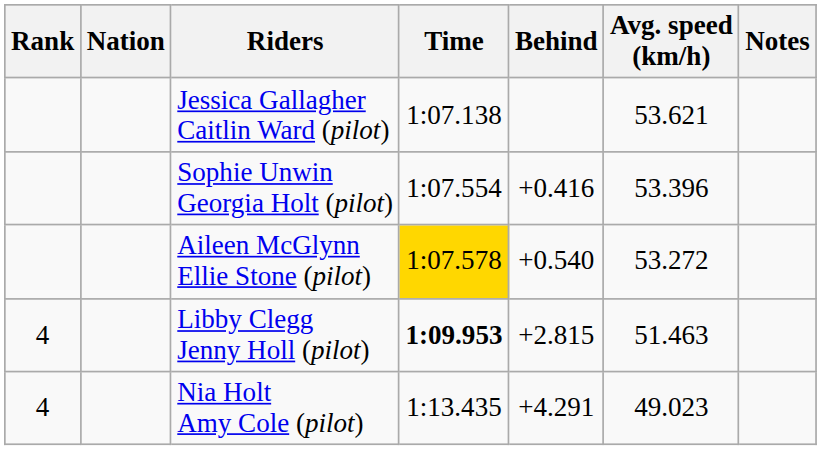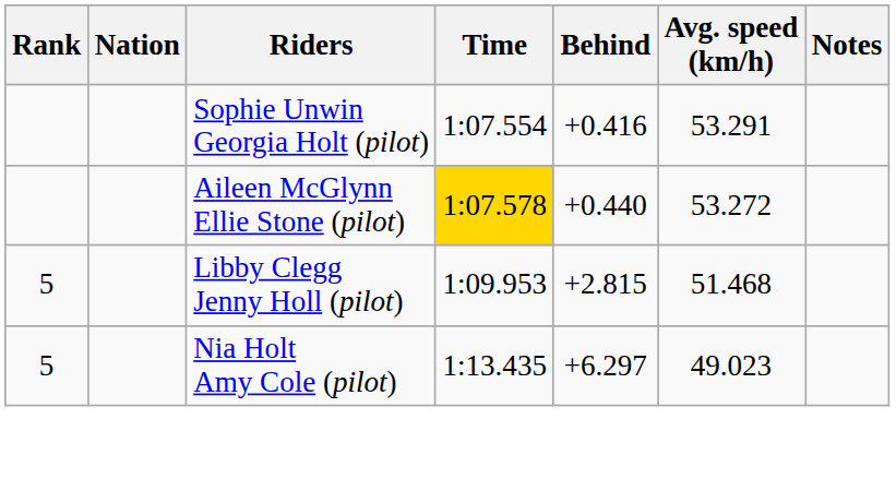 <table class="wikitable sortable" style="text-align:center">
 <tr>
 <th>Rank</th>
 <th>Nation</th>
 <th>Riders</th>
 <th>Time</th>
 <th>Behind</th>
 <th>Avg. speed<br>(km/h)</th>
 <th>Notes</th>
 </tr>
 <tr>
 <td></td>
 <td align=left></td>
-<td align="left"><a href='#'>Jessica Gallagher</a><br><a href='#'>Caitlin Ward</a> (<em>pilot</em>)</td>
-<td>1:07.138</td>
-<td></td>
-<td>53.621</td>
-<td></td>
-</tr>
-<tr>
-<td></td>
-<td align=left></td>
 <td align="left"><a href='#'>Sophie Unwin</a><br><a href='#'>Georgia Holt</a> (<em>pilot</em>)</td>
 <td>1:07.554</td>
 <td>+0.416</td>
-<td>53.396</td>
+<td>53.291</td>
 <td></td>
 </tr>
 <tr>
 <td></td>
 <td align=left></td>
 <td align="left"><a href='#'>Aileen McGlynn</a><br><a href='#'>Ellie Stone</a> (<em>pilot</em>)</td>
 <td style="background: gold;">1:07.578</td>
-<td>+0.540</td>
+<td>+0.440</td>
 <td>53.272</td>
 <td></td>
 </tr>
 <tr>
-<td>4</td>
+<td>5</td>
 <td align=left></td>
 <td align="left"><a href='#'>Libby Clegg</a><br><a href='#'>Jenny Holl</a> (<em>pilot</em>)</td>
-<td><strong>1:09.953</strong></td>
+<td>1:09.953</td>
 <td>+2.815</td>
-<td>51.463</td>
+<td>51.468</td>
 <td></td>
 </tr>
 <tr>
-<td>4</td>
+<td>5</td>
 <td align=left></td>
 <td align=left><a href='#'>Nia Holt</a><br><a href='#'>Amy Cole</a> (<em>pilot</em>)</td>
 <td>1:13.435</td>
-<td>+4.291</td>
+<td>+6.297</td>
 <td>49.023</td>
 <td></td>
 </tr>
 </table>
